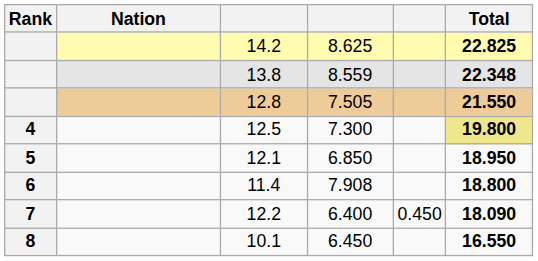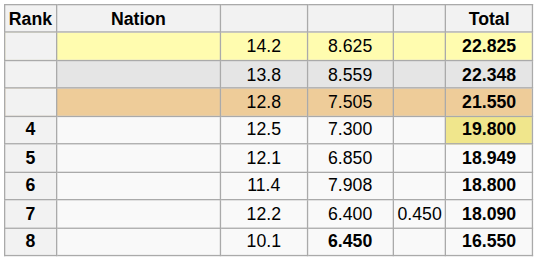 <table class="wikitable sortable" style="text-align:center; font-size:85%">
 <tr>
 <th scope="col" style="width:25px;">Rank</th>
 <th ! scope="col" style="width:120px;">Nation</th>
 <th ! scope="col" style="width:60px;"></th>
 <th ! scope="col" style="width:60px;"></th>
 <th ! scope="col" style="width:30px;"></th>
 <th ! scope="col" style="width:60px;">Total</th>
 </tr>
 <tr bgcolor=fffcaf>
 <th scope=row></th>
 <td align=left></td>
 <td>14.2</td>
 <td>8.625</td>
 <td></td>
 <td><strong>22.825</strong></td>
 </tr>
 <tr bgcolor=e5e5e5>
 <th scope=row></th>
 <td align=left></td>
 <td>13.8</td>
 <td>8.559</td>
 <td></td>
 <td><strong>22.348</strong></td>
 </tr>
 <tr bgcolor=eecc99>
 <th scope=row></th>
 <td align=left></td>
 <td>12.8</td>
 <td>7.505</td>
 <td></td>
 <td><strong>21.550</strong></td>
 </tr>
 <tr>
 <th scope=row>4</th>
 <td align=left></td>
 <td>12.5</td>
 <td>7.300</td>
 <td></td>
 <td style="background: khaki;"><strong>19.800</strong></td>
 </tr>
 <tr>
 <th scope=row>5</th>
 <td align=left></td>
 <td>12.1</td>
 <td>6.850</td>
 <td></td>
-<td><strong>18.950</strong></td>
+<td><strong>18.949</strong></td>
 </tr>
 <tr>
 <th scope=row>6</th>
 <td align=left></td>
 <td>11.4</td>
 <td>7.908</td>
 <td></td>
 <td><strong>18.800</strong></td>
 </tr>
 <tr>
 <th scope=row>7</th>
 <td align=left></td>
 <td>12.2</td>
 <td>6.400</td>
 <td>0.450</td>
 <td><strong>18.090</strong></td>
 </tr>
 <tr>
 <th scope=row>8</th>
 <td align=left></td>
 <td>10.1</td>
-<td>6.450</td>
+<td><strong>6.450</strong></td>
 <td></td>
 <td><strong>16.550</strong></td>
 </tr>
 </table>
